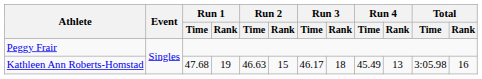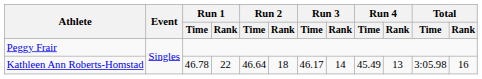 <table class=wikitable style=font-size:90%;text-align:center>
 <tr>
 <th rowspan=2>Athlete</th>
 <th rowspan=2>Event</th>
 <th colspan=2>Run 1</th>
 <th colspan=2>Run 2</th>
 <th colspan=2>Run 3</th>
 <th colspan=2>Run 4</th>
 <th colspan=2>Total</th>
 </tr>
 <tr style=font-size:95%>
 <th>Time</th>
 <th>Rank</th>
 <th>Time</th>
 <th>Rank</th>
 <th>Time</th>
 <th>Rank</th>
 <th>Time</th>
 <th>Rank</th>
 <th>Time</th>
 <th>Rank</th>
 </tr>
 <tr>
 <td align=left><a href='#'>Peggy Frair</a></td>
 <td align=left rowspan=2><a href='#'>Singles</a></td>
 <td colspan=10></td>
 </tr>
 <tr>
 <td align=left><a href='#'>Kathleen Ann Roberts-Homstad</a></td>
-<td>47.68</td>
-<td>19</td>
-<td>46.63</td>
-<td>15</td>
+<td>46.78</td>
+<td>22</td>
+<td>46.64</td>
+<td>18</td>
 <td>46.17</td>
-<td>18</td>
+<td>14</td>
 <td>45.49</td>
 <td>13</td>
 <td>3:05.98</td>
 <td>16</td>
 </tr>
 </table>
